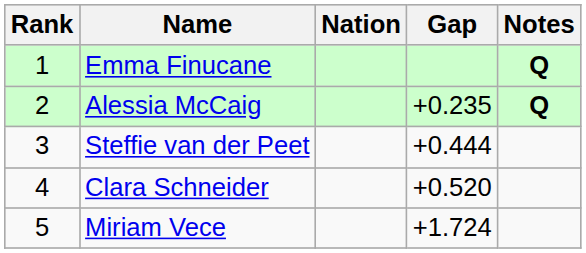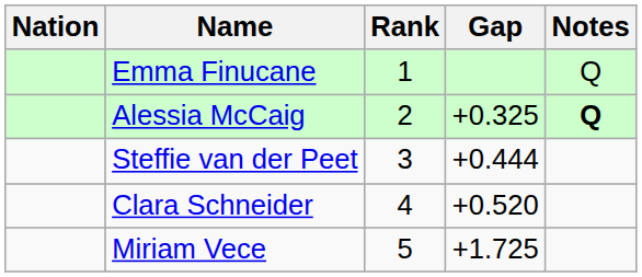 <table class="wikitable sortable" style="text-align:center">
 <tr>
+<th>Nation</th>
+<th>Name</th>
 <th>Rank</th>
-<th>Name</th>
-<th>Nation</th>
 <th>Gap</th>
 <th>Notes</th>
 </tr>
 <tr bgcolor=ccffcc>
+<td align=left></td>
+<td align=left><a href='#'>Emma Finucane</a></td>
 <td>1</td>
-<td align=left><a href='#'>Emma Finucane</a></td>
-<td align=left></td>
 <td></td>
-<td><strong>Q</strong></td>
+<td>Q</td>
 </tr>
 <tr bgcolor=ccffcc>
+<td align=left></td>
+<td align=left><a href='#'>Alessia McCaig</a></td>
 <td>2</td>
-<td align=left><a href='#'>Alessia McCaig</a></td>
-<td align=left></td>
-<td>+0.235</td>
+<td>+0.325</td>
 <td><strong>Q</strong></td>
 </tr>
 <tr>
+<td align=left></td>
+<td align=left><a href='#'>Steffie van der Peet</a></td>
 <td>3</td>
-<td align=left><a href='#'>Steffie van der Peet</a></td>
-<td align=left></td>
 <td>+0.444</td>
 <td></td>
 </tr>
 <tr>
+<td align=left></td>
+<td align=left><a href='#'>Clara Schneider</a></td>
 <td>4</td>
-<td align=left><a href='#'>Clara Schneider</a></td>
-<td align=left></td>
 <td>+0.520</td>
 <td></td>
 </tr>
 <tr>
+<td align=left></td>
+<td align=left><a href='#'>Miriam Vece</a></td>
 <td>5</td>
-<td align=left><a href='#'>Miriam Vece</a></td>
-<td align=left></td>
-<td>+1.724</td>
+<td>+1.725</td>
 <td></td>
 </tr>
 </table>
